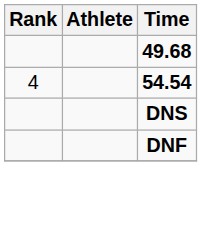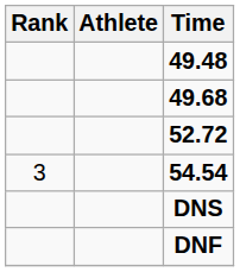 <table class=wikitable style="text-align:center;">
 <tr>
 <th>Rank</th>
 <th>Athlete</th>
 <th>Time</th>
 </tr>
 <tr>
 <td></td>
 <td align=left></td>
+<td><strong>49.48</strong></td>
+</tr>
+<tr>
+<td></td>
+<td align=left></td>
 <td><strong>49.68</strong></td>
 </tr>
 <tr>
-<td>4</td>
+<td></td>
+<td align=left></td>
+<td><strong>52.72</strong></td>
+</tr>
+<tr>
+<td>3</td>
 <td align=left></td>
 <td><strong>54.54</strong></td>
 </tr>
 <tr>
 <td></td>
 <td align=left></td>
 <td><strong>DNS</strong></td>
 </tr>
 <tr>
 <td></td>
 <td align=left></td>
 <td><strong>DNF</strong></td>
 </tr>
 <tr>
 </tr>
 </table>
